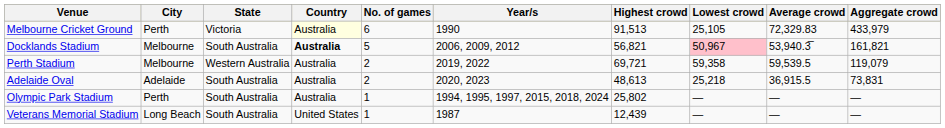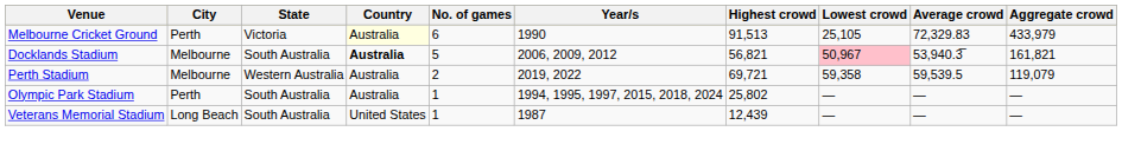 <table class="wikitable">
 <tr style="background:#bdb76b;">
 <th>Venue</th>
 <th>City</th>
 <th>State</th>
 <th>Country</th>
 <th>No. of games</th>
 <th>Year/s</th>
 <th>Highest crowd</th>
 <th>Lowest crowd</th>
 <th>Average crowd</th>
 <th>Aggregate crowd</th>
 </tr>
 <tr>
 <td><a href='#'>Melbourne Cricket Ground</a></td>
 <td>Perth</td>
 <td> Victoria</td>
 <td style="background: lightyellow;">Australia</td>
 <td>6</td>
 <td>1990</td>
 <td>91,513</td>
 <td>25,105</td>
 <td>72,329.83</td>
 <td>433,979</td>
 </tr>
 <tr>
 <td><a href='#'>Docklands Stadium</a></td>
 <td>Melbourne</td>
 <td> South Australia</td>
 <td><strong>Australia</strong></td>
 <td>5</td>
 <td>2006, 2009, 2012</td>
 <td>56,821</td>
 <td style="background: pink;">50,967</td>
 <td>53,940.3̅</td>
 <td>161,821</td>
 </tr>
 <tr>
 <td><a href='#'>Perth Stadium</a></td>
 <td>Melbourne</td>
 <td> Western Australia</td>
 <td>Australia</td>
 <td>2</td>
 <td>2019, 2022</td>
 <td>69,721</td>
 <td>59,358</td>
 <td>59,539.5</td>
 <td>119,079</td>
 </tr>
 <tr>
-<td><a href='#'>Adelaide Oval</a></td>
-<td>Adelaide</td>
-<td> South Australia</td>
-<td>Australia</td>
-<td>2</td>
-<td>2020, 2023</td>
-<td>48,613</td>
-<td>25,218</td>
-<td>36,915.5</td>
-<td>73,831</td>
-</tr>
-<tr>
 <td><a href='#'>Olympic Park Stadium</a></td>
 <td>Perth</td>
 <td> South Australia</td>
 <td>Australia</td>
 <td>1</td>
 <td>1994, 1995, 1997, 2015, 2018, 2024</td>
 <td>25,802</td>
 <td>—</td>
 <td>—</td>
 <td>—</td>
 </tr>
 <tr>
 <td><a href='#'>Veterans Memorial Stadium</a></td>
 <td>Long Beach</td>
 <td> South Australia</td>
 <td>United States</td>
 <td>1</td>
 <td>1987</td>
 <td>12,439</td>
 <td>—</td>
 <td>—</td>
 <td>—</td>
 </tr>
 </table>
